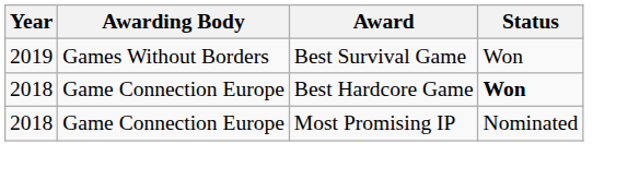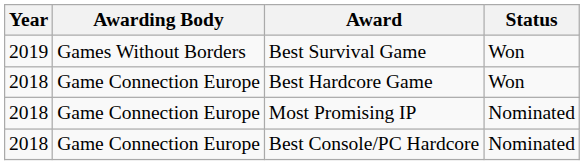 <table class="wikitable">
 <tr>
 <th>Year</th>
 <th>Awarding Body</th>
 <th>Award</th>
 <th>Status</th>
 </tr>
 <tr>
 <td>2019</td>
 <td>Games Without Borders</td>
 <td>Best Survival Game</td>
 <td>Won</td>
 </tr>
 <tr>
 <td>2018</td>
 <td>Game Connection Europe</td>
 <td>Best Hardcore Game</td>
-<td><strong>Won</strong></td>
+<td>Won</td>
 </tr>
 <tr>
 <td>2018</td>
 <td>Game Connection Europe</td>
 <td>Most Promising IP</td>
 <td>Nominated</td>
 </tr>
+<tr>
+<td>2018</td>
+<td>Game Connection Europe</td>
+<td>Best Console/PC Hardcore</td>
+<td>Nominated</td>
+</tr>
 </table>
